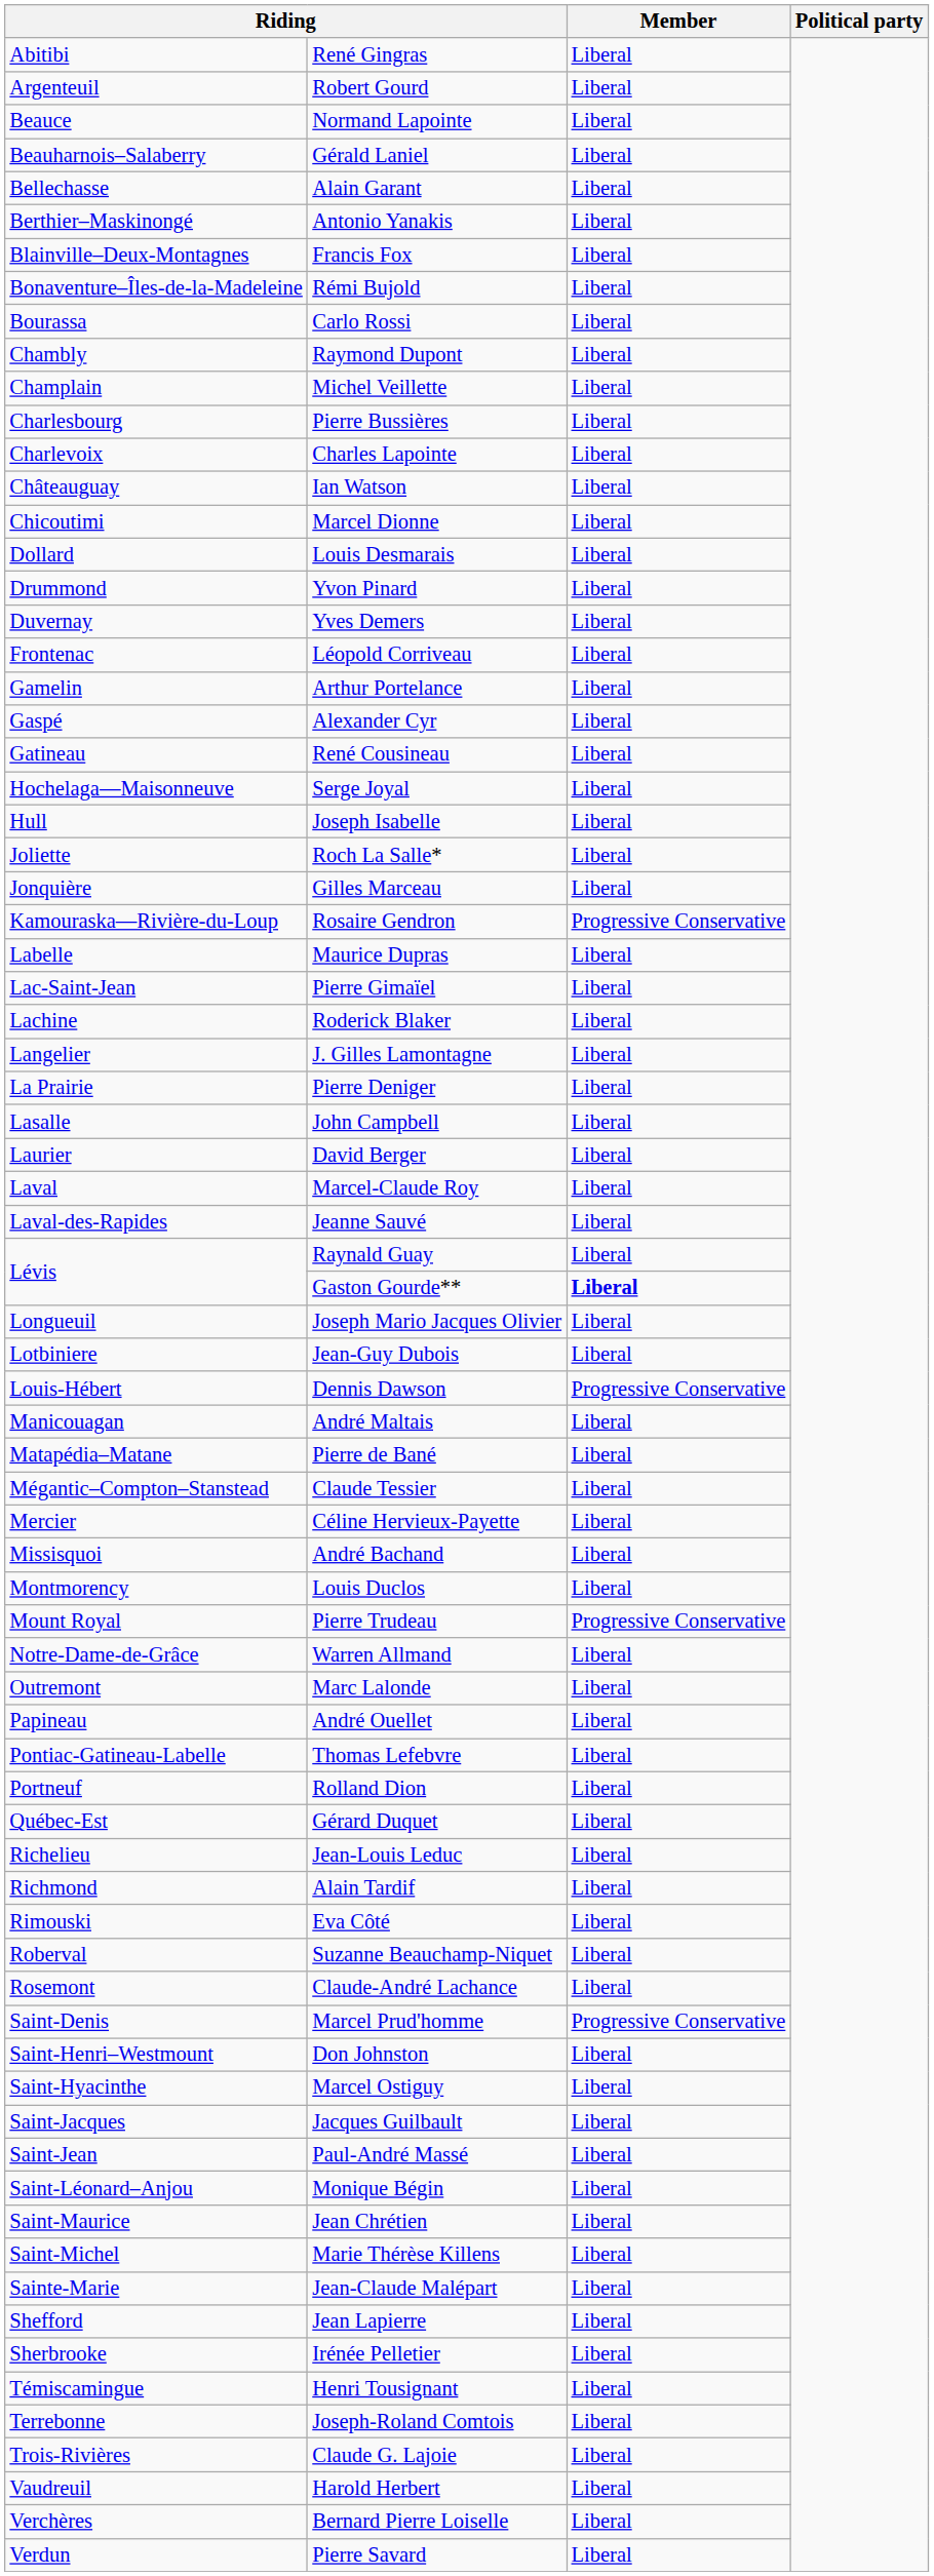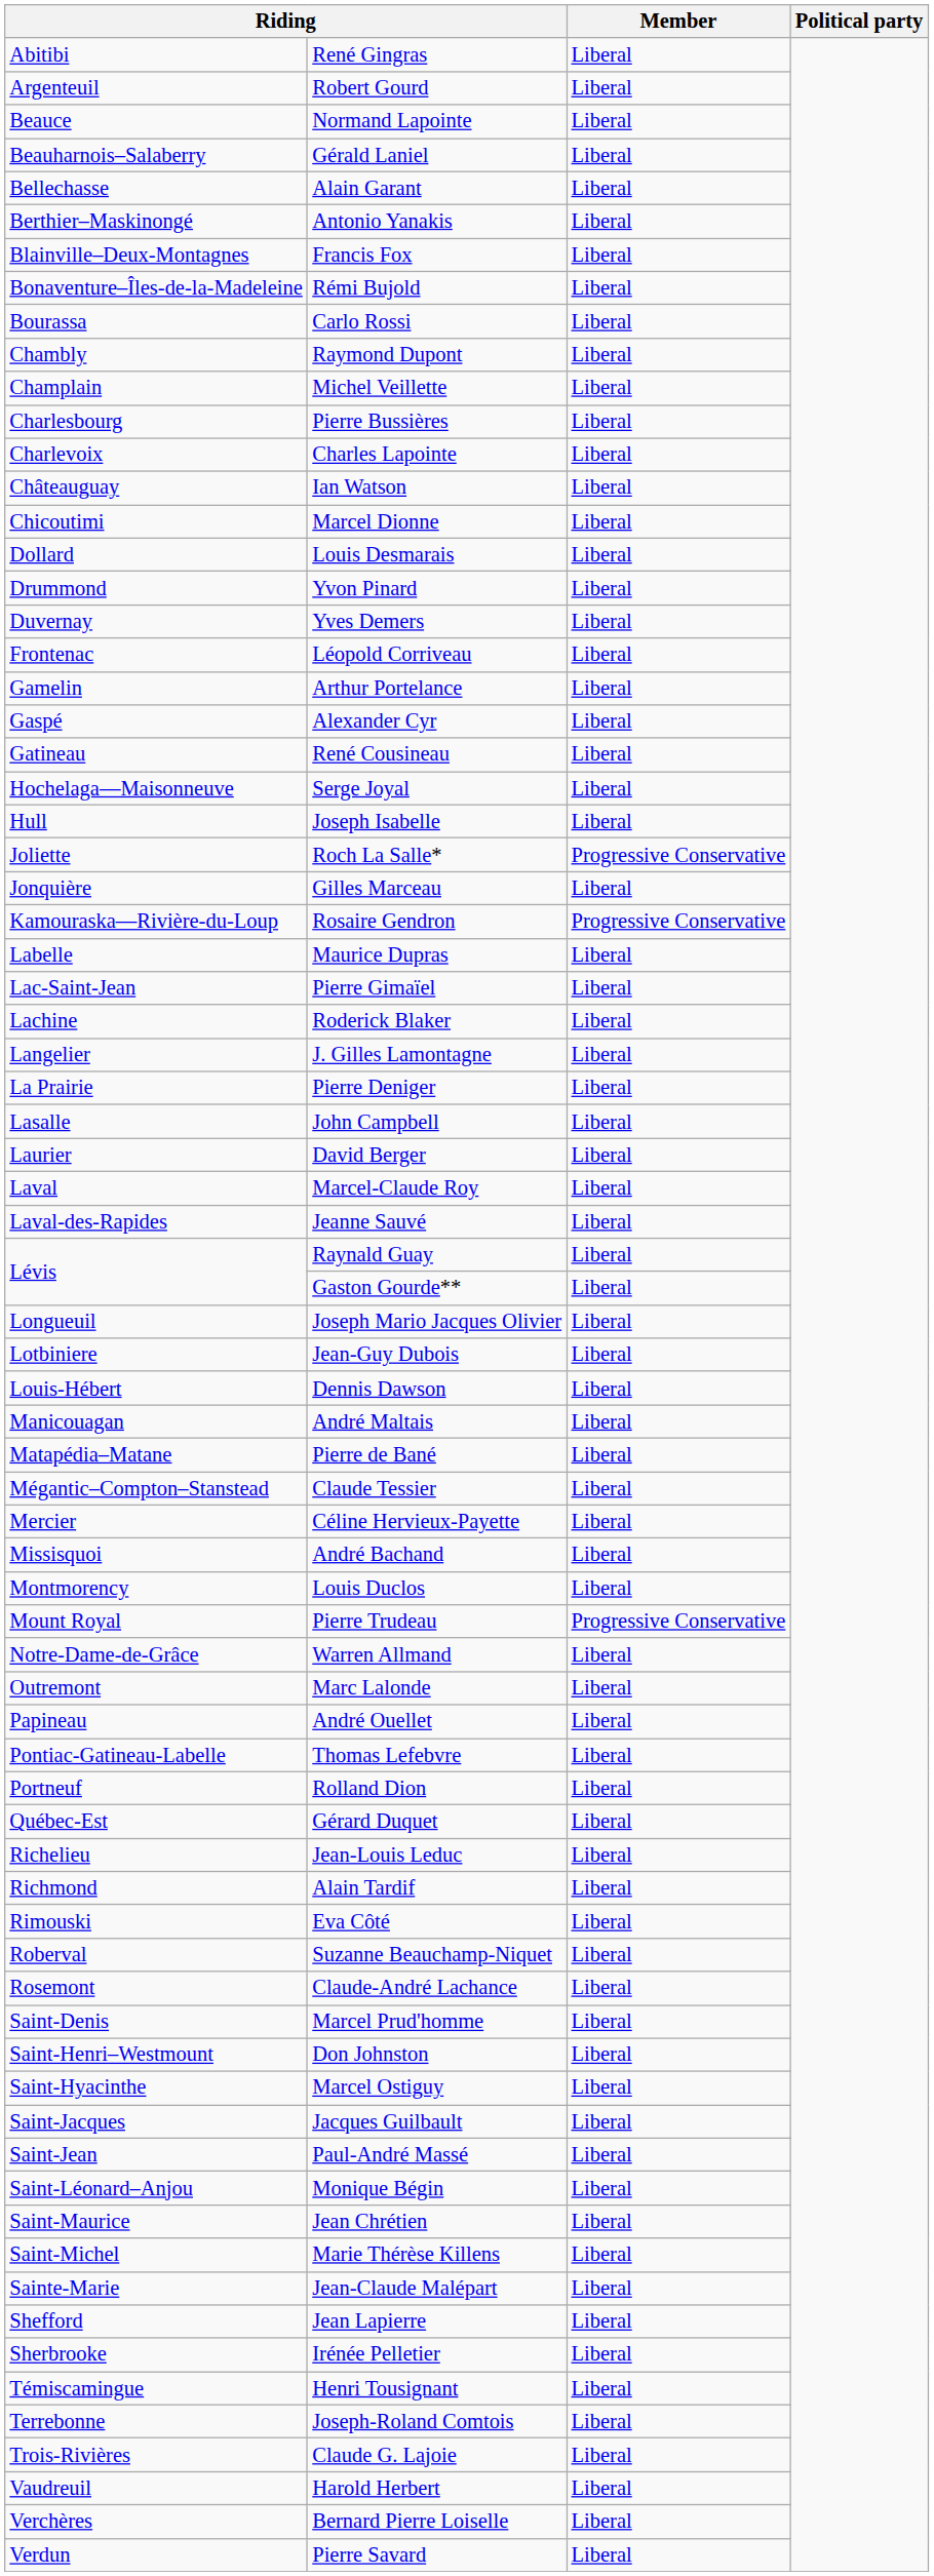 <table class="wikitable">
 <tr>
 <th colspan="2">Riding</th>
 <th>Member</th>
 <th>Political party</th>
 </tr>
 <tr>
 <td><a href='#'>Abitibi</a></td>
 <td><a href='#'>René Gingras</a></td>
 <td><a href='#'>Liberal</a></td>
 </tr>
 <tr>
 <td><a href='#'>Argenteuil</a></td>
 <td><a href='#'>Robert Gourd</a></td>
 <td><a href='#'>Liberal</a></td>
 </tr>
 <tr>
 <td><a href='#'>Beauce</a></td>
 <td><a href='#'>Normand Lapointe</a></td>
 <td><a href='#'>Liberal</a></td>
 </tr>
 <tr>
 <td><a href='#'>Beauharnois–Salaberry</a></td>
 <td><a href='#'>Gérald Laniel</a></td>
 <td><a href='#'>Liberal</a></td>
 </tr>
 <tr>
 <td><a href='#'>Bellechasse</a></td>
 <td><a href='#'>Alain Garant</a></td>
 <td><a href='#'>Liberal</a></td>
 </tr>
 <tr>
 <td><a href='#'>Berthier–Maskinongé</a></td>
 <td><a href='#'>Antonio Yanakis</a></td>
 <td><a href='#'>Liberal</a></td>
 </tr>
 <tr>
 <td><a href='#'>Blainville–Deux-Montagnes</a></td>
 <td><a href='#'>Francis Fox</a></td>
 <td><a href='#'>Liberal</a></td>
 </tr>
 <tr>
 <td><a href='#'>Bonaventure–Îles-de-la-Madeleine</a></td>
 <td><a href='#'>Rémi Bujold</a></td>
 <td><a href='#'>Liberal</a></td>
 </tr>
 <tr>
 <td><a href='#'>Bourassa</a></td>
 <td><a href='#'>Carlo Rossi</a></td>
 <td><a href='#'>Liberal</a></td>
 </tr>
 <tr>
 <td><a href='#'>Chambly</a></td>
 <td><a href='#'>Raymond Dupont</a></td>
 <td><a href='#'>Liberal</a></td>
 </tr>
 <tr>
 <td><a href='#'>Champlain</a></td>
 <td><a href='#'>Michel Veillette</a></td>
 <td><a href='#'>Liberal</a></td>
 </tr>
 <tr>
 <td><a href='#'>Charlesbourg</a></td>
 <td><a href='#'>Pierre Bussières</a></td>
 <td><a href='#'>Liberal</a></td>
 </tr>
 <tr>
 <td><a href='#'>Charlevoix</a></td>
 <td><a href='#'>Charles Lapointe</a></td>
 <td><a href='#'>Liberal</a></td>
 </tr>
 <tr>
 <td><a href='#'>Châteauguay</a></td>
 <td><a href='#'>Ian Watson</a></td>
 <td><a href='#'>Liberal</a></td>
 </tr>
 <tr>
 <td><a href='#'>Chicoutimi</a></td>
 <td><a href='#'>Marcel Dionne</a></td>
 <td><a href='#'>Liberal</a></td>
 </tr>
 <tr>
 <td><a href='#'>Dollard</a></td>
 <td><a href='#'>Louis Desmarais</a></td>
 <td><a href='#'>Liberal</a></td>
 </tr>
 <tr>
 <td><a href='#'>Drummond</a></td>
 <td><a href='#'>Yvon Pinard</a></td>
 <td><a href='#'>Liberal</a></td>
 </tr>
 <tr>
 <td><a href='#'>Duvernay</a></td>
 <td><a href='#'>Yves Demers</a></td>
 <td><a href='#'>Liberal</a></td>
 </tr>
 <tr>
 <td><a href='#'>Frontenac</a></td>
 <td><a href='#'>Léopold Corriveau</a></td>
 <td><a href='#'>Liberal</a></td>
 </tr>
 <tr>
 <td><a href='#'>Gamelin</a></td>
 <td><a href='#'>Arthur Portelance</a></td>
 <td><a href='#'>Liberal</a></td>
 </tr>
 <tr>
 <td><a href='#'>Gaspé</a></td>
 <td><a href='#'>Alexander Cyr</a></td>
 <td><a href='#'>Liberal</a></td>
 </tr>
 <tr>
 <td><a href='#'>Gatineau</a></td>
 <td><a href='#'>René Cousineau</a></td>
 <td><a href='#'>Liberal</a></td>
 </tr>
 <tr>
 <td><a href='#'>Hochelaga—Maisonneuve</a></td>
 <td><a href='#'>Serge Joyal</a></td>
 <td><a href='#'>Liberal</a></td>
 </tr>
 <tr>
 <td><a href='#'>Hull</a></td>
 <td><a href='#'>Joseph Isabelle</a></td>
 <td><a href='#'>Liberal</a></td>
 </tr>
 <tr>
 <td><a href='#'>Joliette</a></td>
 <td><a href='#'>Roch La Salle</a>*</td>
-<td><a href='#'>Liberal</a></td>
+<td><a href='#'>Progressive Conservative</a></td>
 </tr>
 <tr>
 <td><a href='#'>Jonquière</a></td>
 <td><a href='#'>Gilles Marceau</a></td>
 <td><a href='#'>Liberal</a></td>
 </tr>
 <tr>
 <td><a href='#'>Kamouraska—Rivière-du-Loup</a></td>
 <td><a href='#'>Rosaire Gendron</a></td>
 <td><a href='#'>Progressive Conservative</a></td>
 </tr>
 <tr>
 <td><a href='#'>Labelle</a></td>
 <td><a href='#'>Maurice Dupras</a></td>
 <td><a href='#'>Liberal</a></td>
 </tr>
 <tr>
 <td><a href='#'>Lac-Saint-Jean</a></td>
 <td><a href='#'>Pierre Gimaïel</a></td>
 <td><a href='#'>Liberal</a></td>
 </tr>
 <tr>
 <td><a href='#'>Lachine</a></td>
 <td><a href='#'>Roderick Blaker</a></td>
 <td><a href='#'>Liberal</a></td>
 </tr>
 <tr>
 <td><a href='#'>Langelier</a></td>
 <td><a href='#'>J. Gilles Lamontagne</a></td>
 <td><a href='#'>Liberal</a></td>
 </tr>
 <tr>
 <td><a href='#'>La Prairie</a></td>
 <td><a href='#'>Pierre Deniger</a></td>
 <td><a href='#'>Liberal</a></td>
 </tr>
 <tr>
 <td><a href='#'>Lasalle</a></td>
 <td><a href='#'>John Campbell</a></td>
 <td><a href='#'>Liberal</a></td>
 </tr>
 <tr>
 <td><a href='#'>Laurier</a></td>
 <td><a href='#'>David Berger</a></td>
 <td><a href='#'>Liberal</a></td>
 </tr>
 <tr>
 <td><a href='#'>Laval</a></td>
 <td><a href='#'>Marcel-Claude Roy</a></td>
 <td><a href='#'>Liberal</a></td>
 </tr>
 <tr>
 <td><a href='#'>Laval-des-Rapides</a></td>
 <td><a href='#'>Jeanne Sauvé</a></td>
 <td><a href='#'>Liberal</a></td>
 </tr>
 <tr>
 <td rowspan="2"><a href='#'>Lévis</a></td>
 <td><a href='#'>Raynald Guay</a></td>
 <td><a href='#'>Liberal</a></td>
 </tr>
 <tr>
 <td><a href='#'>Gaston Gourde</a>**</td>
-<td><strong><a href='#'>Liberal</a></strong></td>
+<td><a href='#'>Liberal</a></td>
 </tr>
 <tr>
 <td><a href='#'>Longueuil</a></td>
 <td><a href='#'>Joseph Mario Jacques Olivier</a></td>
 <td><a href='#'>Liberal</a></td>
 </tr>
 <tr>
 <td><a href='#'>Lotbiniere</a></td>
 <td><a href='#'>Jean-Guy Dubois</a></td>
 <td><a href='#'>Liberal</a></td>
 </tr>
 <tr>
 <td><a href='#'>Louis-Hébert</a></td>
 <td><a href='#'>Dennis Dawson</a></td>
-<td><a href='#'>Progressive Conservative</a></td>
+<td><a href='#'>Liberal</a></td>
 </tr>
 <tr>
 <td><a href='#'>Manicouagan</a></td>
 <td><a href='#'>André Maltais</a></td>
 <td><a href='#'>Liberal</a></td>
 </tr>
 <tr>
 <td><a href='#'>Matapédia–Matane</a></td>
 <td><a href='#'>Pierre de Bané</a></td>
 <td><a href='#'>Liberal</a></td>
 </tr>
 <tr>
 <td><a href='#'>Mégantic–Compton–Stanstead</a></td>
 <td><a href='#'>Claude Tessier</a></td>
 <td><a href='#'>Liberal</a></td>
 </tr>
 <tr>
 <td><a href='#'>Mercier</a></td>
 <td><a href='#'>Céline Hervieux-Payette</a></td>
 <td><a href='#'>Liberal</a></td>
 </tr>
 <tr>
 <td><a href='#'>Missisquoi</a></td>
 <td><a href='#'>André Bachand</a></td>
 <td><a href='#'>Liberal</a></td>
 </tr>
 <tr>
 <td><a href='#'>Montmorency</a></td>
 <td><a href='#'>Louis Duclos</a></td>
 <td><a href='#'>Liberal</a></td>
 </tr>
 <tr>
 <td><a href='#'>Mount Royal</a></td>
 <td><a href='#'>Pierre Trudeau</a></td>
 <td><a href='#'>Progressive Conservative</a></td>
 </tr>
 <tr>
 <td><a href='#'>Notre-Dame-de-Grâce</a></td>
 <td><a href='#'>Warren Allmand</a></td>
 <td><a href='#'>Liberal</a></td>
 </tr>
 <tr>
 <td><a href='#'>Outremont</a></td>
 <td><a href='#'>Marc Lalonde</a></td>
 <td><a href='#'>Liberal</a></td>
 </tr>
 <tr>
 <td><a href='#'>Papineau</a></td>
 <td><a href='#'>André Ouellet</a></td>
 <td><a href='#'>Liberal</a></td>
 </tr>
 <tr>
 <td><a href='#'>Pontiac-Gatineau-Labelle</a></td>
 <td><a href='#'>Thomas Lefebvre</a></td>
 <td><a href='#'>Liberal</a></td>
 </tr>
 <tr>
 <td><a href='#'>Portneuf</a></td>
 <td><a href='#'>Rolland Dion</a></td>
 <td><a href='#'>Liberal</a></td>
 </tr>
 <tr>
 <td><a href='#'>Québec-Est</a></td>
 <td><a href='#'>Gérard Duquet</a></td>
 <td><a href='#'>Liberal</a></td>
 </tr>
 <tr>
 <td><a href='#'>Richelieu</a></td>
 <td><a href='#'>Jean-Louis Leduc</a></td>
 <td><a href='#'>Liberal</a></td>
 </tr>
 <tr>
 <td><a href='#'>Richmond</a></td>
 <td><a href='#'>Alain Tardif</a></td>
 <td><a href='#'>Liberal</a></td>
 </tr>
 <tr>
 <td><a href='#'>Rimouski</a></td>
 <td><a href='#'>Eva Côté</a></td>
 <td><a href='#'>Liberal</a></td>
 </tr>
 <tr>
 <td><a href='#'>Roberval</a></td>
 <td><a href='#'>Suzanne Beauchamp-Niquet</a></td>
 <td><a href='#'>Liberal</a></td>
 </tr>
 <tr>
 <td><a href='#'>Rosemont</a></td>
 <td><a href='#'>Claude-André Lachance</a></td>
 <td><a href='#'>Liberal</a></td>
 </tr>
 <tr>
 <td><a href='#'>Saint-Denis</a></td>
 <td><a href='#'>Marcel Prud'homme</a></td>
-<td><a href='#'>Progressive Conservative</a></td>
+<td><a href='#'>Liberal</a></td>
 </tr>
 <tr>
 <td><a href='#'>Saint-Henri–Westmount</a></td>
 <td><a href='#'>Don Johnston</a></td>
 <td><a href='#'>Liberal</a></td>
 </tr>
 <tr>
 <td><a href='#'>Saint-Hyacinthe</a></td>
 <td><a href='#'>Marcel Ostiguy</a></td>
 <td><a href='#'>Liberal</a></td>
 </tr>
 <tr>
 <td><a href='#'>Saint-Jacques</a></td>
 <td><a href='#'>Jacques Guilbault</a></td>
 <td><a href='#'>Liberal</a></td>
 </tr>
 <tr>
 <td><a href='#'>Saint-Jean</a></td>
 <td><a href='#'>Paul-André Massé</a></td>
 <td><a href='#'>Liberal</a></td>
 </tr>
 <tr>
 <td><a href='#'>Saint-Léonard–Anjou</a></td>
 <td><a href='#'>Monique Bégin</a></td>
 <td><a href='#'>Liberal</a></td>
 </tr>
 <tr>
 <td><a href='#'>Saint-Maurice</a></td>
 <td><a href='#'>Jean Chrétien</a></td>
 <td><a href='#'>Liberal</a></td>
 </tr>
 <tr>
 <td><a href='#'>Saint-Michel</a></td>
 <td><a href='#'>Marie Thérèse Killens</a></td>
 <td><a href='#'>Liberal</a></td>
 </tr>
 <tr>
 <td><a href='#'>Sainte-Marie</a></td>
 <td><a href='#'>Jean-Claude Malépart</a></td>
 <td><a href='#'>Liberal</a></td>
 </tr>
 <tr>
 <td><a href='#'>Shefford</a></td>
 <td><a href='#'>Jean Lapierre</a></td>
 <td><a href='#'>Liberal</a></td>
 </tr>
 <tr>
 <td><a href='#'>Sherbrooke</a></td>
 <td><a href='#'>Irénée Pelletier</a></td>
 <td><a href='#'>Liberal</a></td>
 </tr>
 <tr>
 <td><a href='#'>Témiscamingue</a></td>
 <td><a href='#'>Henri Tousignant</a></td>
 <td><a href='#'>Liberal</a></td>
 </tr>
 <tr>
 <td><a href='#'>Terrebonne</a></td>
 <td><a href='#'>Joseph-Roland Comtois</a></td>
 <td><a href='#'>Liberal</a></td>
 </tr>
 <tr>
 <td><a href='#'>Trois-Rivières</a></td>
 <td><a href='#'>Claude G. Lajoie</a></td>
 <td><a href='#'>Liberal</a></td>
 </tr>
 <tr>
 <td><a href='#'>Vaudreuil</a></td>
 <td><a href='#'>Harold Herbert</a></td>
 <td><a href='#'>Liberal</a></td>
 </tr>
 <tr>
 <td><a href='#'>Verchères</a></td>
 <td><a href='#'>Bernard Pierre Loiselle</a></td>
 <td><a href='#'>Liberal</a></td>
 </tr>
 <tr>
 <td><a href='#'>Verdun</a></td>
 <td><a href='#'>Pierre Savard</a></td>
 <td><a href='#'>Liberal</a></td>
 </tr>
 </table>
